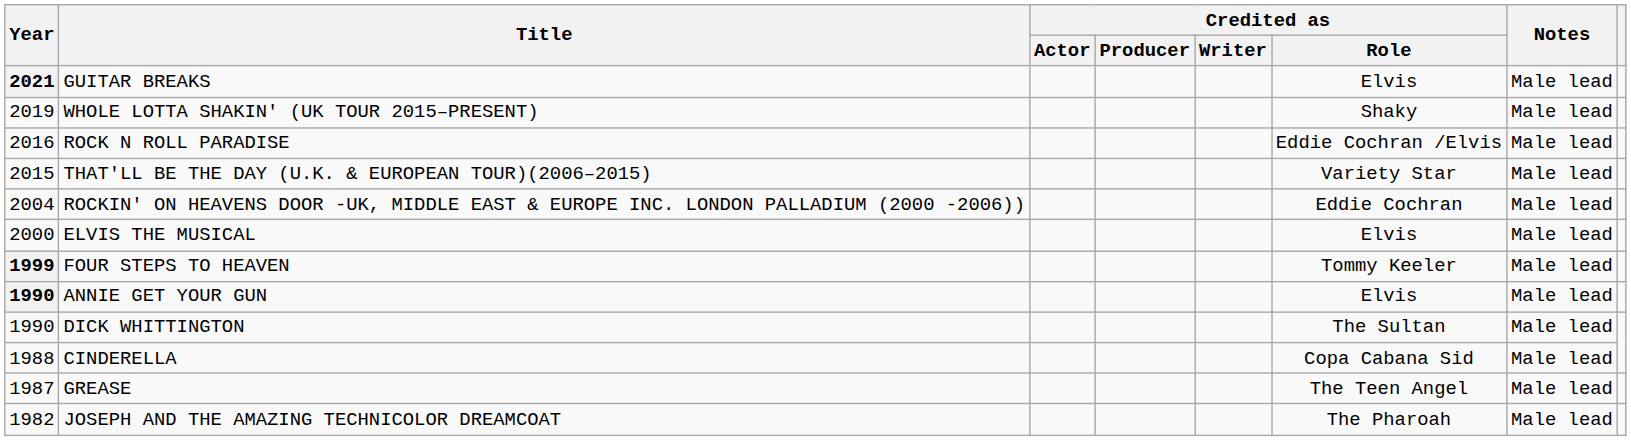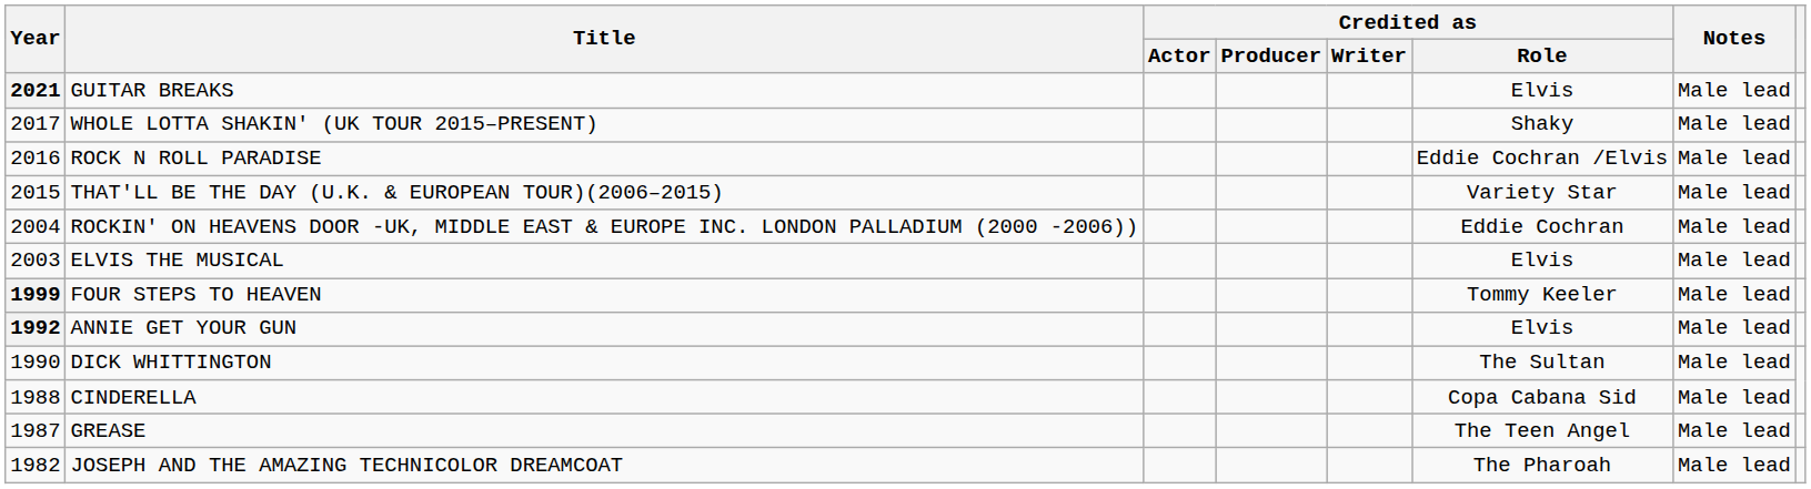 <table class="wikitable sortable plainrowheaders">
 <tr>
 <th rowspan="2">Year</th>
 <th rowspan="2">Title</th>
 <th colspan="4">Credited as</th>
 <th rowspan="2" class="unsortable">Notes</th>
 <th rowspan="2" class="unsortable"></th>
 </tr>
 <tr>
 <th>Actor</th>
 <th>Producer</th>
 <th>Writer</th>
 <th>Role</th>
 </tr>
 <tr>
 <th scope="row">2021</th>
 <td>GUITAR BREAKS</td>
 <td></td>
 <td></td>
 <td></td>
 <td style="text-align:center;">Elvis</td>
 <td>Male lead</td>
 <td></td>
 </tr>
 <tr>
-<td>2019</td>
+<td>2017</td>
 <td>WHOLE LOTTA SHAKIN' (UK TOUR 2015–PRESENT)</td>
 <td></td>
 <td></td>
 <td></td>
 <td style="text-align:center;">Shaky</td>
 <td>Male lead</td>
 <td></td>
 </tr>
 <tr>
 <td>2016</td>
 <td>ROCK N ROLL PARADISE</td>
 <td></td>
 <td></td>
 <td></td>
 <td style="text-align:center;">Eddie Cochran /Elvis</td>
 <td>Male lead</td>
 <td></td>
 </tr>
 <tr>
 <td>2015</td>
 <td>THAT'LL BE THE DAY (U.K. & EUROPEAN TOUR)(2006–2015)</td>
 <td></td>
 <td></td>
 <td></td>
 <td style="text-align:center;">Variety Star</td>
 <td>Male lead</td>
 <td></td>
 </tr>
 <tr>
 <td>2004</td>
 <td>ROCKIN' ON HEAVENS DOOR -UK, MIDDLE EAST & EUROPE INC. LONDON PALLADIUM (2000 -2006))</td>
 <td></td>
 <td></td>
 <td></td>
 <td style="text-align:center;">Eddie Cochran</td>
 <td>Male lead</td>
 <td></td>
 </tr>
 <tr>
-<td>2000</td>
+<td>2003</td>
 <td>ELVIS THE MUSICAL</td>
 <td></td>
 <td></td>
 <td></td>
 <td style="text-align:center;">Elvis</td>
 <td>Male lead</td>
 <td></td>
 </tr>
 <tr>
 <th scope="row">1999</th>
 <td>FOUR STEPS TO HEAVEN</td>
 <td></td>
 <td></td>
 <td></td>
 <td style="text-align:center;">Tommy Keeler</td>
 <td>Male lead</td>
 <td></td>
 </tr>
 <tr>
-<th scope="row">1990</th>
+<th scope="row">1992</th>
 <td>ANNIE GET YOUR GUN</td>
 <td></td>
 <td></td>
 <td></td>
 <td style="text-align:center;">Elvis</td>
 <td>Male lead</td>
 <td></td>
 </tr>
 <tr>
 <td>1990</td>
 <td>DICK WHITTINGTON</td>
 <td></td>
 <td></td>
 <td></td>
 <td style="text-align:center;">The Sultan</td>
 <td>Male lead</td>
 </tr>
 <tr>
 <td>1988</td>
 <td>CINDERELLA</td>
 <td></td>
 <td></td>
 <td></td>
 <td style="text-align:center;">Copa Cabana Sid</td>
 <td>Male lead</td>
 </tr>
 <tr>
 <td>1987</td>
 <td>GREASE</td>
 <td></td>
 <td></td>
 <td></td>
 <td style="text-align:center;">The Teen Angel</td>
 <td>Male lead</td>
 <td></td>
 </tr>
 <tr>
 <td>1982</td>
 <td>JOSEPH AND THE AMAZING TECHNICOLOR DREAMCOAT</td>
 <td></td>
 <td></td>
 <td></td>
 <td style="text-align:center;">The Pharoah</td>
 <td>Male lead</td>
 <td></td>
 </tr>
 </table>
